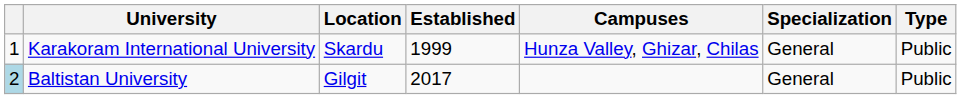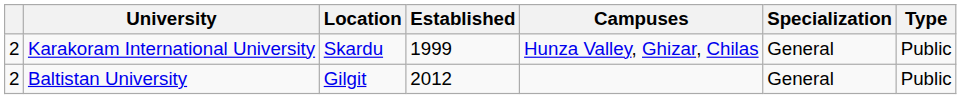 <table class="wikitable sortable">
 <tr>
 <th></th>
 <th>University</th>
 <th>Location</th>
 <th>Established</th>
 <th>Campuses</th>
 <th>Specialization</th>
 <th>Type</th>
 </tr>
 <tr>
-<td>1</td>
+<td>2</td>
 <td><a href='#'>Karakoram International University</a></td>
 <td><a href='#'>Skardu</a></td>
 <td>1999</td>
 <td><a href='#'>Hunza Valley</a>, <a href='#'>Ghizar</a>, <a href='#'>Chilas</a></td>
 <td>General</td>
 <td>Public</td>
 </tr>
 <tr>
-<td style="background: lightblue;">2</td>
+<td>2</td>
 <td><a href='#'>Baltistan University</a></td>
 <td><a href='#'>Gilgit</a></td>
-<td>2017</td>
+<td>2012</td>
 <td></td>
 <td>General</td>
 <td>Public</td>
 </tr>
 </table>
